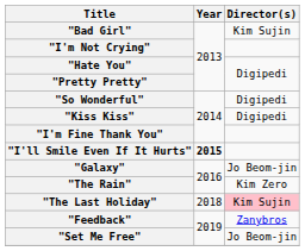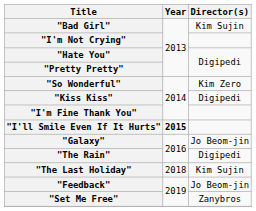 <table class="wikitable plainrowheaders" style="text-align:center;">
 <tr>
 <th scope="col">Title</th>
 <th scope="col">Year</th>
 <th scope="col">Director(s)</th>
 </tr>
 <tr>
 <th scope="row">"Bad Girl"</th>
 <td rowspan="4">2013</td>
 <td>Kim Sujin</td>
 </tr>
 <tr>
 <th scope="row">"I'm Not Crying"</th>
 <td></td>
 </tr>
 <tr>
 <th scope="row">"Hate You"</th>
 <td rowspan="2">Digipedi</td>
 </tr>
 <tr>
 <th scope="row">"Pretty Pretty"</th>
 </tr>
 <tr>
 <th scope="row">"So Wonderful"</th>
 <td rowspan="3">2014</td>
-<td>Digipedi</td>
+<td>Kim Zero</td>
 </tr>
 <tr>
 <th scope="row">"Kiss Kiss"</th>
 <td>Digipedi</td>
 </tr>
 <tr>
 <th scope="row">"I'm Fine Thank You"</th>
 <td></td>
 </tr>
 <tr>
 <th scope="row">"I'll Smile Even If It Hurts"</th>
 <td><strong>2015</strong></td>
 <td></td>
 </tr>
 <tr>
 <th scope="row">"Galaxy"</th>
 <td rowspan="2">2016</td>
 <td>Jo Beom-jin</td>
 </tr>
 <tr>
 <th scope="row">"The Rain"</th>
-<td>Kim Zero</td>
+<td>Digipedi</td>
 </tr>
 <tr>
 <th scope="row">"The Last Holiday"</th>
 <td>2018</td>
-<td style="background: pink;">Kim Sujin</td>
+<td>Kim Sujin</td>
 </tr>
 <tr>
 <th scope="row">"Feedback"</th>
 <td rowspan="2">2019</td>
-<td><a href='#'>Zanybros</a></td>
+<td>Jo Beom-jin</td>
 </tr>
 <tr>
 <th scope="row">"Set Me Free"</th>
-<td>Jo Beom-jin</td>
+<td>Zanybros</td>
 </tr>
 <tr>
 </tr>
 </table>
